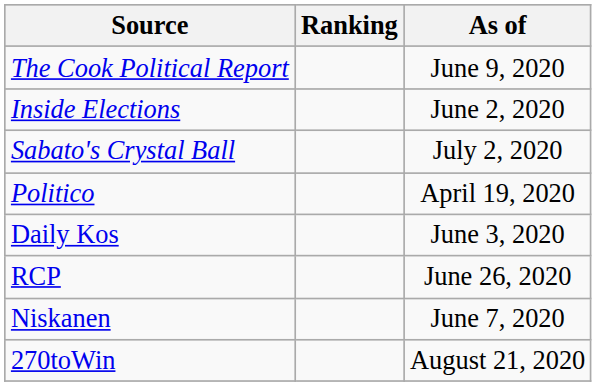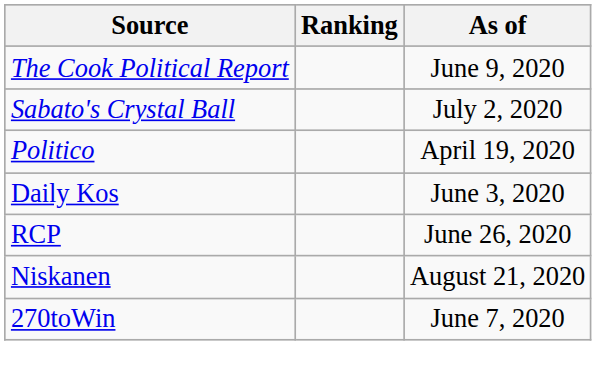 <table class="wikitable" style="text-align:center">
 <tr>
 <th>Source</th>
 <th>Ranking</th>
 <th>As of</th>
 </tr>
 <tr>
 <td align=left><em><a href='#'>The Cook Political Report</a></em></td>
 <td></td>
 <td>June 9, 2020</td>
-</tr>
-<tr>
-<td align=left><em><a href='#'>Inside Elections</a></em></td>
-<td></td>
-<td>June 2, 2020</td>
 </tr>
 <tr>
 <td align=left><em><a href='#'>Sabato's Crystal Ball</a></em></td>
 <td></td>
 <td>July 2, 2020</td>
 </tr>
 <tr>
 <td align="left"><em><a href='#'>Politico</a></em></td>
 <td></td>
 <td>April 19, 2020</td>
 </tr>
 <tr>
 <td align="left"><a href='#'>Daily Kos</a></td>
 <td></td>
 <td>June 3, 2020</td>
 </tr>
 <tr>
 <td align="left"><a href='#'>RCP</a></td>
 <td></td>
 <td>June 26, 2020</td>
 </tr>
 <tr>
 <td align="left"><a href='#'>Niskanen</a></td>
 <td></td>
-<td>June 7, 2020</td>
+<td>August 21, 2020</td>
 </tr>
 <tr>
 <td align="left"><a href='#'>270toWin</a></td>
 <td></td>
-<td>August 21, 2020</td>
+<td>June 7, 2020</td>
 </tr>
 </table>
